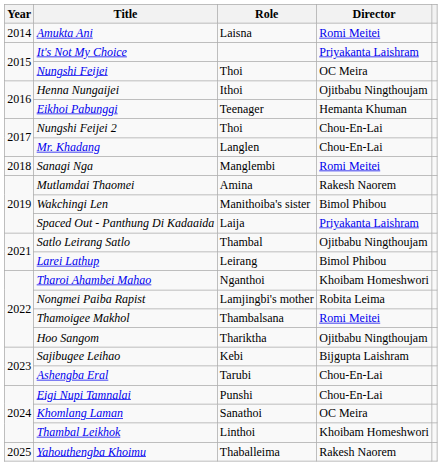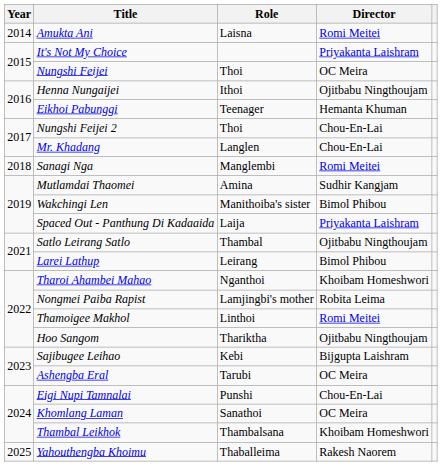 <table class="wikitable">
 <tr>
 <th>Year</th>
 <th>Title</th>
 <th>Role</th>
 <th>Director</th>
 <th></th>
 </tr>
 <tr>
 <td>2014</td>
 <td><em><a href='#'>Amukta Ani</a></em></td>
 <td>Laisna</td>
 <td><a href='#'>Romi Meitei</a></td>
 <td></td>
 </tr>
 <tr>
 <td rowspan="2">2015</td>
 <td><em><a href='#'>It's Not My Choice</a></em></td>
 <td></td>
 <td><a href='#'>Priyakanta Laishram</a></td>
 <td></td>
 </tr>
 <tr>
 <td><em><a href='#'>Nungshi Feijei</a></em></td>
 <td>Thoi</td>
 <td>OC Meira</td>
 <td></td>
 </tr>
 <tr>
 <td rowspan="2">2016</td>
 <td><em>Henna Nungaijei</em></td>
 <td>Ithoi</td>
 <td>Ojitbabu Ningthoujam</td>
 <td></td>
 </tr>
 <tr>
 <td><em><a href='#'>Eikhoi Pabunggi</a></em></td>
 <td>Teenager</td>
 <td>Hemanta Khuman</td>
 <td></td>
 </tr>
 <tr>
 <td rowspan="2">2017</td>
 <td><em>Nungshi Feijei 2</em></td>
 <td>Thoi</td>
 <td>Chou-En-Lai</td>
 <td></td>
 </tr>
 <tr>
 <td><em><a href='#'>Mr. Khadang</a></em></td>
 <td>Langlen</td>
 <td>Chou-En-Lai</td>
 <td></td>
 </tr>
 <tr>
 <td>2018</td>
 <td><em>Sanagi Nga</em></td>
 <td>Manglembi</td>
 <td><a href='#'>Romi Meitei</a></td>
 <td></td>
 </tr>
 <tr>
 <td rowspan="3">2019</td>
 <td><em>Mutlamdai Thaomei</em></td>
 <td>Amina</td>
-<td>Rakesh Naorem</td>
+<td>Sudhir Kangjam</td>
 <td></td>
 </tr>
 <tr>
 <td><em>Wakchingi Len</em></td>
 <td>Manithoiba's sister</td>
 <td>Bimol Phibou</td>
 <td></td>
 </tr>
 <tr>
 <td><em>Spaced Out - Panthung Di Kadaaida</em></td>
 <td>Laija</td>
 <td><a href='#'>Priyakanta Laishram</a></td>
 <td></td>
 </tr>
 <tr>
 <td rowspan="2">2021</td>
 <td><em>Satlo Leirang Satlo</em></td>
 <td>Thambal</td>
 <td>Ojitbabu Ningthoujam</td>
 <td></td>
 </tr>
 <tr>
 <td><em><a href='#'>Larei Lathup</a></em></td>
 <td>Leirang</td>
 <td>Bimol Phibou</td>
 <td></td>
 </tr>
 <tr>
 <td rowspan="4">2022</td>
 <td><em><a href='#'>Tharoi Ahambei Mahao</a></em></td>
 <td>Nganthoi</td>
 <td>Khoibam Homeshwori</td>
 <td></td>
 </tr>
 <tr>
 <td><em>Nongmei Paiba Rapist</em></td>
 <td>Lamjingbi's mother</td>
 <td>Robita Leima</td>
 <td></td>
 </tr>
 <tr>
 <td><em>Thamoigee Makhol</em></td>
-<td>Thambalsana</td>
+<td>Linthoi</td>
 <td><a href='#'>Romi Meitei</a></td>
 <td></td>
 </tr>
 <tr>
 <td><em>Hoo Sangom</em></td>
 <td>Thariktha</td>
 <td>Ojitbabu Ningthoujam</td>
 <td></td>
 </tr>
 <tr>
 <td rowspan="2">2023</td>
 <td><em>Sajibugee Leihao</em></td>
 <td>Kebi</td>
 <td>Bijgupta Laishram</td>
 <td></td>
 </tr>
 <tr>
 <td><em><a href='#'>Ashengba Eral</a></em></td>
 <td>Tarubi</td>
-<td>Chou-En-Lai</td>
+<td>OC Meira</td>
 <td></td>
 </tr>
 <tr>
 <td rowspan="3">2024</td>
 <td><em><a href='#'>Eigi Nupi Tamnalai</a></em></td>
 <td>Punshi</td>
 <td>Chou-En-Lai</td>
 <td></td>
 </tr>
 <tr>
 <td><em><a href='#'>Khomlang Laman</a></em></td>
 <td>Sanathoi</td>
 <td>OC Meira</td>
 <td></td>
 </tr>
 <tr>
 <td><em><a href='#'>Thambal Leikhok</a></em></td>
-<td>Linthoi</td>
+<td>Thambalsana</td>
 <td>Khoibam Homeshwori</td>
 <td></td>
 </tr>
 <tr>
 <td>2025</td>
 <td><em><a href='#'>Yahouthengba Khoimu</a></em></td>
 <td>Thaballeima</td>
 <td>Rakesh Naorem</td>
 <td></td>
 </tr>
 </table>
